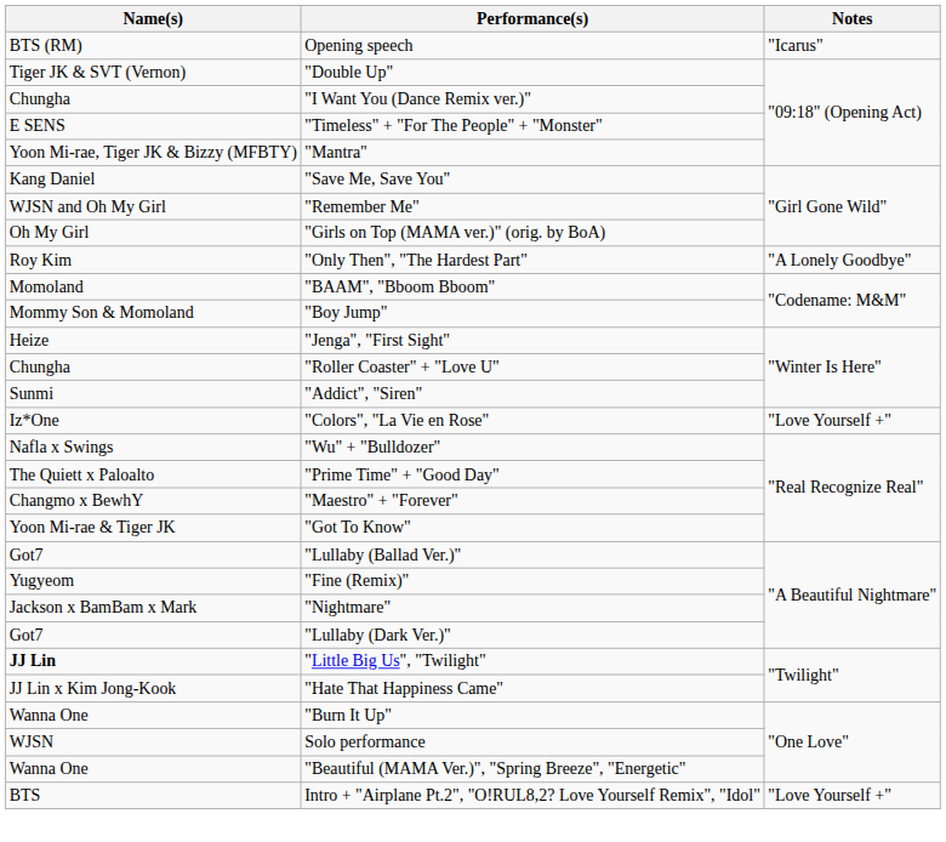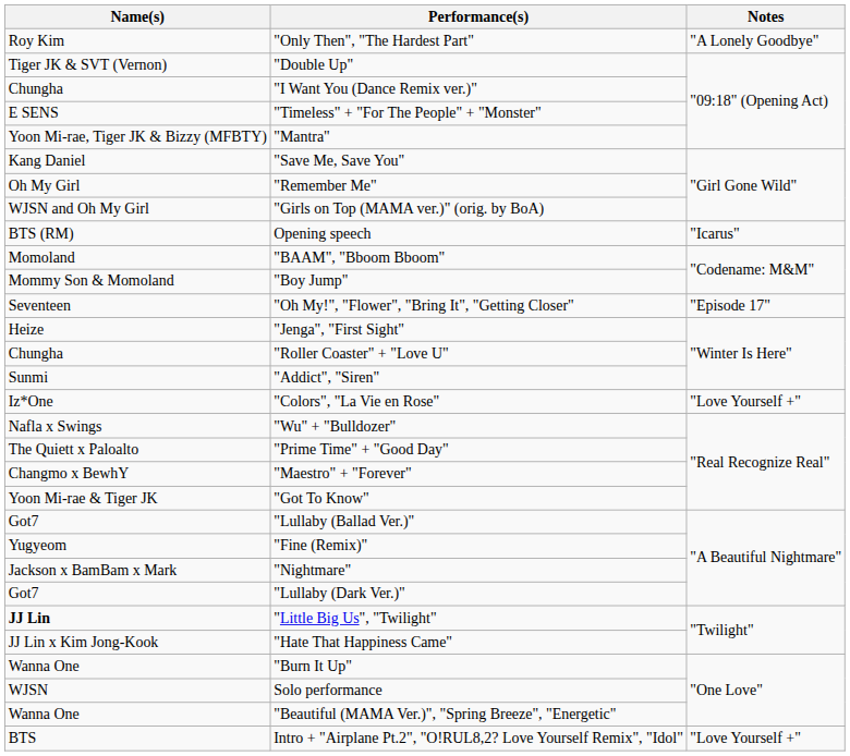 <table class="wikitable">
 <tr>
 <th>Name(s)</th>
 <th>Performance(s)</th>
 <th>Notes</th>
 </tr>
 <tr>
-<td>BTS (RM)</td>
-<td>Opening speech</td>
-<td>"Icarus"</td>
+<td>Roy Kim</td>
+<td>"Only Then", "The Hardest Part"</td>
+<td>"A Lonely Goodbye"</td>
 </tr>
 <tr>
 <td>Tiger JK & SVT (Vernon)</td>
 <td>"Double Up"</td>
 <td rowspan="4">"09:18" (Opening Act)</td>
 </tr>
 <tr>
 <td>Chungha</td>
 <td>"I Want You (Dance Remix ver.)"</td>
 </tr>
 <tr>
 <td>E SENS</td>
 <td>"Timeless" + "For The People" + "Monster"</td>
 </tr>
 <tr>
 <td>Yoon Mi-rae, Tiger JK & Bizzy (MFBTY)</td>
 <td>"Mantra"</td>
 </tr>
 <tr>
 <td>Kang Daniel</td>
 <td>"Save Me, Save You"</td>
 <td rowspan="3">"Girl Gone Wild"</td>
 </tr>
 <tr>
-<td>WJSN and Oh My Girl</td>
+<td>Oh My Girl</td>
 <td>"Remember Me"</td>
 </tr>
 <tr>
-<td>Oh My Girl</td>
+<td>WJSN and Oh My Girl</td>
 <td>"Girls on Top (MAMA ver.)" (orig. by BoA)</td>
 </tr>
 <tr>
-<td>Roy Kim</td>
-<td>"Only Then", "The Hardest Part"</td>
-<td>"A Lonely Goodbye"</td>
+<td>BTS (RM)</td>
+<td>Opening speech</td>
+<td>"Icarus"</td>
 </tr>
 <tr>
 <td>Momoland</td>
 <td>"BAAM", "Bboom Bboom"</td>
 <td rowspan="2">"Codename: M&M"</td>
 </tr>
 <tr>
 <td>Mommy Son & Momoland</td>
 <td>"Boy Jump"</td>
+</tr>
+<tr>
+<td>Seventeen</td>
+<td>"Oh My!", "Flower", "Bring It", "Getting Closer"</td>
+<td>"Episode 17"</td>
 </tr>
 <tr>
 <td>Heize</td>
 <td>"Jenga", "First Sight"</td>
 <td rowspan="3">"Winter Is Here"</td>
 </tr>
 <tr>
 <td>Chungha</td>
 <td>"Roller Coaster" + "Love U"</td>
 </tr>
 <tr>
 <td>Sunmi</td>
 <td>"Addict", "Siren"</td>
 </tr>
 <tr>
 <td>Iz*One</td>
 <td>"Colors", "La Vie en Rose"</td>
 <td>"Love Yourself +"</td>
 </tr>
 <tr>
 <td>Nafla x Swings</td>
 <td>"Wu" + "Bulldozer"</td>
 <td rowspan="4">"Real Recognize Real"</td>
 </tr>
 <tr>
 <td>The Quiett x Paloalto</td>
 <td>"Prime Time" + "Good Day"</td>
 </tr>
 <tr>
 <td>Changmo x BewhY</td>
 <td>"Maestro" + "Forever"</td>
 </tr>
 <tr>
 <td>Yoon Mi-rae & Tiger JK</td>
 <td>"Got To Know"</td>
 </tr>
 <tr>
 <td>Got7</td>
 <td>"Lullaby (Ballad Ver.)"</td>
 <td rowspan="4">"A Beautiful Nightmare"</td>
 </tr>
 <tr>
 <td>Yugyeom</td>
 <td>"Fine (Remix)"</td>
 </tr>
 <tr>
 <td>Jackson x BamBam x Mark</td>
 <td>"Nightmare"</td>
 </tr>
 <tr>
 <td>Got7</td>
 <td>"Lullaby (Dark Ver.)"</td>
 </tr>
 <tr>
 <td><strong>JJ Lin</strong></td>
 <td>"<a href='#'>Little Big Us</a>", "Twilight"</td>
 <td rowspan="2">"Twilight"</td>
 </tr>
 <tr>
 <td>JJ Lin x Kim Jong-Kook</td>
 <td>"Hate That Happiness Came"</td>
 </tr>
 <tr>
 <td>Wanna One</td>
 <td>"Burn It Up"</td>
 <td rowspan="3">"One Love"</td>
 </tr>
 <tr>
 <td>WJSN</td>
 <td>Solo performance</td>
 </tr>
 <tr>
 <td>Wanna One</td>
 <td>"Beautiful (MAMA Ver.)", "Spring Breeze", "Energetic"</td>
 </tr>
 <tr>
 <td>BTS</td>
 <td>Intro + "Airplane Pt.2", "O!RUL8,2? Love Yourself Remix", "Idol"</td>
 <td>"Love Yourself +"</td>
 </tr>
 </table>
